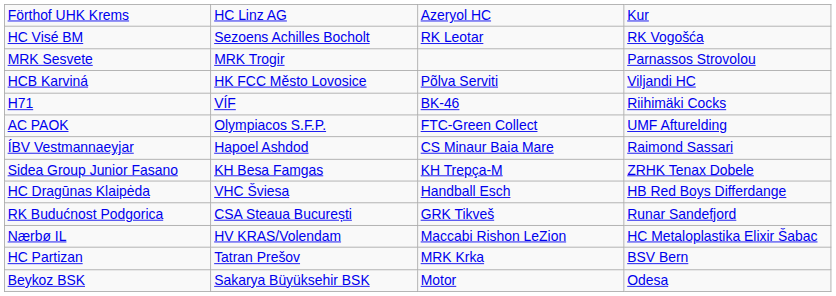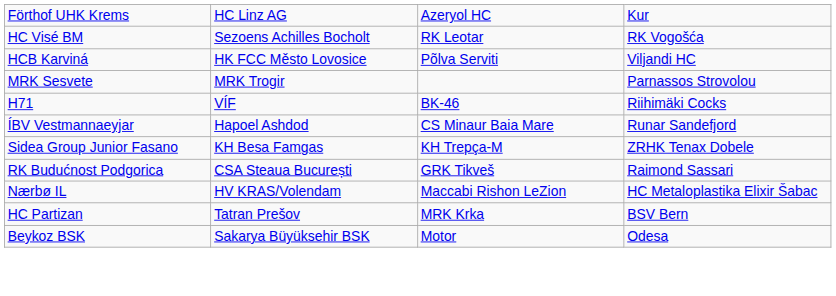 <table class="wikitable">
 <tr>
 <td width=230px> <a href='#'>Förthof UHK Krems</a></td>
 <td width=230px> <a href='#'>HC Linz AG</a></td>
 <td width=230px> <a href='#'>Azeryol HC</a></td>
 <td width=230px> <a href='#'>Kur</a></td>
 </tr>
 <tr>
 <td> <a href='#'>HC Visé BM</a></td>
 <td> <a href='#'>Sezoens Achilles Bocholt</a></td>
 <td> <a href='#'>RK Leotar</a></td>
 <td> <a href='#'>RK Vogošća</a></td>
 </tr>
 <tr>
+<td> <a href='#'>HCB Karviná</a></td>
+<td> <a href='#'>HK FCC Město Lovosice</a></td>
+<td> <a href='#'>Põlva Serviti</a></td>
+<td> <a href='#'>Viljandi HC</a></td>
+</tr>
+<tr>
 <td> <a href='#'>MRK Sesvete</a></td>
 <td> <a href='#'>MRK Trogir</a></td>
 <td></td>
 <td> <a href='#'>Parnassos Strovolou</a></td>
-</tr>
-<tr>
-<td> <a href='#'>HCB Karviná</a></td>
-<td> <a href='#'>HK FCC Město Lovosice</a></td>
-<td> <a href='#'>Põlva Serviti</a></td>
-<td> <a href='#'>Viljandi HC</a></td>
 </tr>
 <tr>
 <td> <a href='#'>H71</a></td>
 <td> <a href='#'>VÍF</a></td>
 <td> <a href='#'>BK-46</a></td>
 <td> <a href='#'>Riihimäki Cocks</a></td>
 </tr>
 <tr>
-<td> <a href='#'>AC PAOK</a></td>
-<td> <a href='#'>Olympiacos S.F.P.</a></td>
-<td> <a href='#'>FTC-Green Collect</a></td>
-<td> <a href='#'>UMF Afturelding</a></td>
-</tr>
-<tr>
 <td> <a href='#'>ÍBV Vestmannaeyjar</a></td>
 <td> <a href='#'>Hapoel Ashdod</a></td>
 <td> <a href='#'>CS Minaur Baia Mare</a></td>
-<td> <a href='#'>Raimond Sassari</a></td>
+<td> <a href='#'>Runar Sandefjord</a></td>
 </tr>
 <tr>
 <td> <a href='#'>Sidea Group Junior Fasano</a></td>
 <td> <a href='#'>KH Besa Famgas</a></td>
 <td> <a href='#'>KH Trepça-M</a></td>
 <td> <a href='#'>ZRHK Tenax Dobele</a></td>
 </tr>
 <tr>
-<td> <a href='#'>HC Dragūnas Klaipėda</a></td>
-<td> <a href='#'>VHC Šviesa</a></td>
-<td> <a href='#'>Handball Esch</a></td>
-<td> <a href='#'>HB Red Boys Differdange</a></td>
-</tr>
-<tr>
 <td> <a href='#'>RK Budućnost Podgorica</a></td>
 <td> <a href='#'>CSA Steaua București</a></td>
 <td> <a href='#'>GRK Tikveš</a></td>
-<td> <a href='#'>Runar Sandefjord</a></td>
+<td> <a href='#'>Raimond Sassari</a></td>
 </tr>
 <tr>
 <td> <a href='#'>Nærbø IL</a></td>
 <td> <a href='#'>HV KRAS/Volendam</a></td>
 <td> <a href='#'>Maccabi Rishon LeZion</a></td>
 <td> <a href='#'>HC Metaloplastika Elixir Šabac</a></td>
 </tr>
 <tr>
 <td> <a href='#'>HC Partizan</a></td>
 <td> <a href='#'>Tatran Prešov</a></td>
 <td> <a href='#'>MRK Krka</a></td>
 <td> <a href='#'>BSV Bern</a></td>
 </tr>
 <tr>
 <td> <a href='#'>Beykoz BSK</a></td>
 <td> <a href='#'>Sakarya Büyüksehir BSK</a></td>
 <td> <a href='#'>Motor</a></td>
 <td> <a href='#'>Odesa</a></td>
 </tr>
 </table>
